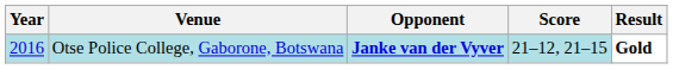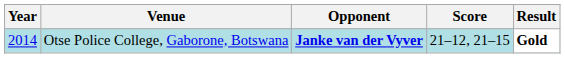 <table class="sortable wikitable" style="font-size: 90%;">
 <tr>
 <th>Year</th>
 <th>Venue</th>
 <th>Opponent</th>
 <th>Score</th>
 <th>Result</th>
 </tr>
 <tr style="background:#B0E0E6">
-<td align="center"><a href='#'>2016</a></td>
+<td align="center"><a href='#'>2014</a></td>
 <td align="left">Otse Police College, <a href='#'>Gaborone, Botswana</a></td>
 <td align="left"><strong> <a href='#'>Janke van der Vyver</a></strong></td>
 <td align="left">21–12, 21–15</td>
 <td style="text-align:left; background:white"> <strong>Gold</strong></td>
 </tr>
 </table>
